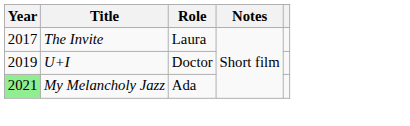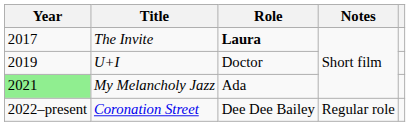 <table class="wikitable">
 <tr>
 <th>Year</th>
 <th>Title</th>
 <th>Role</th>
 <th>Notes</th>
 <th></th>
 </tr>
 <tr>
 <td>2017</td>
 <td><em>The Invite</em></td>
-<td>Laura</td>
+<td><strong>Laura</strong></td>
 <td rowspan="3">Short film</td>
 <td align="center"></td>
 </tr>
 <tr>
 <td>2019</td>
 <td><em>U+I</em></td>
 <td>Doctor</td>
 <td align="center"></td>
 </tr>
 <tr>
 <td style="background: lightgreen;">2021</td>
 <td><em>My Melancholy Jazz</em></td>
 <td>Ada</td>
 <td align="center"></td>
 </tr>
+<tr>
+<td>2022–present</td>
+<td><em><a href='#'>Coronation Street</a></em></td>
+<td>Dee Dee Bailey</td>
+<td>Regular role</td>
+<td align="center"></td>
+</tr>
 </table>
